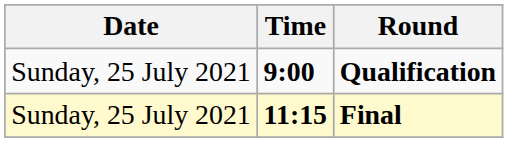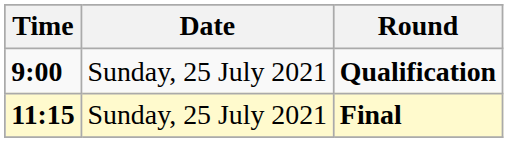 <table class="wikitable">
 <tr>
+<th>Time</th>
 <th>Date</th>
-<th>Time</th>
 <th>Round</th>
 </tr>
 <tr>
+<td><strong>9:00</strong></td>
 <td>Sunday, 25 July 2021</td>
-<td><strong>9:00</strong></td>
 <td><strong>Qualification</strong></td>
 </tr>
 <tr style=background:lemonchiffon>
+<td><strong>11:15</strong></td>
 <td>Sunday, 25 July 2021</td>
-<td><strong>11:15</strong></td>
 <td><strong>Final</strong></td>
 </tr>
 </table>
